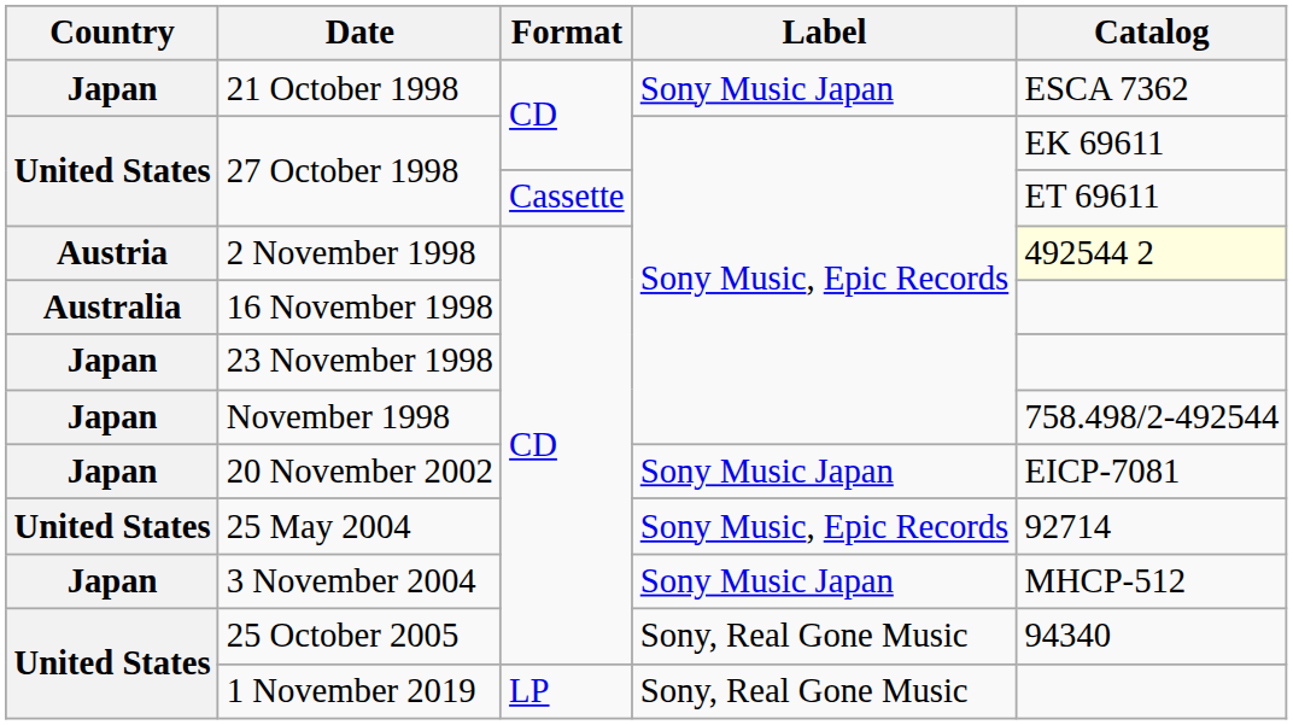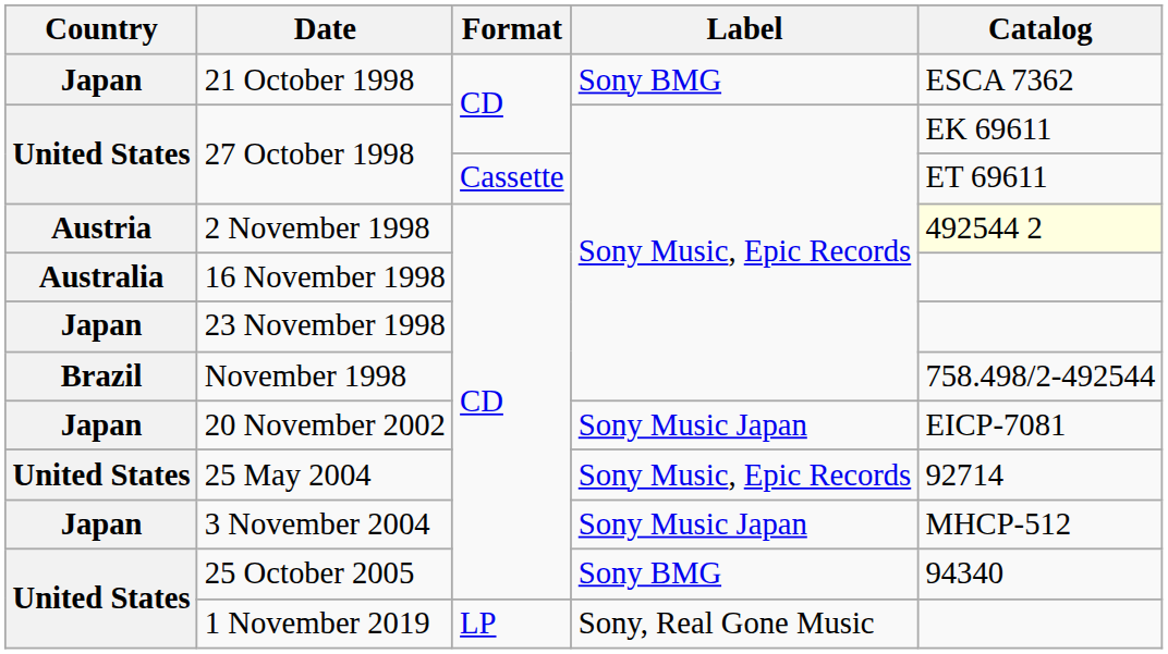 <table class="wikitable plainrowheaders">
 <tr>
 <th scope="col">Country</th>
 <th scope="col">Date</th>
 <th scope="col">Format</th>
 <th scope="col">Label</th>
 <th scope="col">Catalog</th>
 </tr>
 <tr>
 <th scope="row">Japan</th>
 <td>21 October 1998</td>
 <td rowspan="2"><a href='#'>CD</a></td>
-<td><a href='#'>Sony Music Japan</a></td>
+<td><a href='#'>Sony BMG</a></td>
 <td>ESCA 7362</td>
 </tr>
 <tr>
 <th scope="row" rowspan="2">United States</th>
 <td rowspan="2">27 October 1998</td>
 <td rowspan="6"><a href='#'>Sony Music</a>, <a href='#'>Epic Records</a></td>
 <td>EK 69611</td>
 </tr>
 <tr>
 <td><a href='#'>Cassette</a></td>
 <td>ET 69611</td>
 </tr>
 <tr>
 <th scope="row">Austria</th>
 <td>2 November 1998</td>
 <td rowspan="8"><a href='#'>CD</a></td>
 <td style="background: lightyellow;">492544 2</td>
 </tr>
 <tr>
 <th scope="row">Australia</th>
 <td>16 November 1998</td>
 <td></td>
 </tr>
 <tr>
 <th scope="row">Japan</th>
 <td>23 November 1998</td>
 <td></td>
 </tr>
 <tr>
-<th scope="row">Japan</th>
+<th scope="row">Brazil</th>
 <td>November 1998</td>
 <td>758.498/2-492544</td>
 </tr>
 <tr>
 <th scope="row">Japan</th>
 <td>20 November 2002</td>
 <td><a href='#'>Sony Music Japan</a></td>
 <td>EICP-7081</td>
 </tr>
 <tr>
 <th scope="row">United States</th>
 <td>25 May 2004</td>
 <td><a href='#'>Sony Music</a>, <a href='#'>Epic Records</a></td>
 <td>92714</td>
 </tr>
 <tr>
 <th scope="row">Japan</th>
 <td>3 November 2004</td>
 <td><a href='#'>Sony Music Japan</a></td>
 <td>MHCP-512</td>
 </tr>
 <tr>
 <th scope="row" rowspan="2">United States</th>
 <td>25 October 2005</td>
-<td>Sony, Real Gone Music</td>
+<td><a href='#'>Sony BMG</a></td>
 <td>94340</td>
 </tr>
 <tr>
 <td>1 November 2019</td>
 <td><a href='#'>LP</a></td>
 <td>Sony, Real Gone Music</td>
 <td></td>
 </tr>
 </table>
